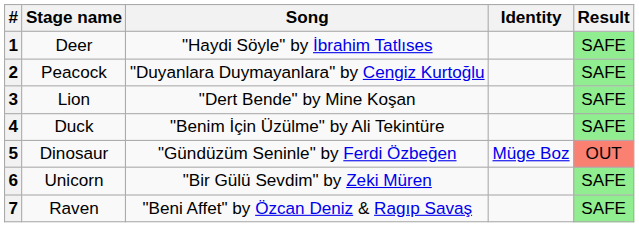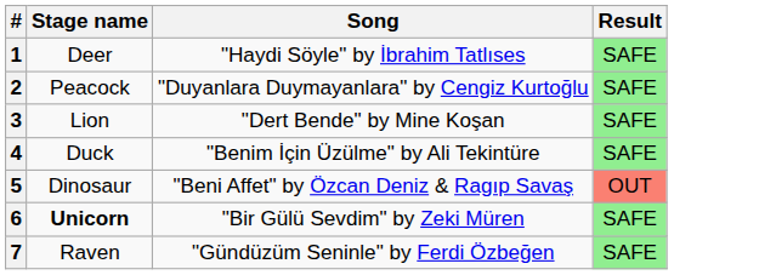 <table class="wikitable plainrowheaders" style="text-align: center;">
 <tr>
 <th>#</th>
 <th>Stage name</th>
 <th>Song</th>
-<th>Identity</th>
 <th>Result</th>
 </tr>
 <tr>
 <th>1</th>
 <td>Deer</td>
 <td>"Haydi Söyle" by <a href='#'>İbrahim Tatlıses</a></td>
-<td></td>
 <td bgcolor="lightgreen">SAFE</td>
 </tr>
 <tr>
 <th>2</th>
 <td>Peacock</td>
 <td>"Duyanlara Duymayanlara" by <a href='#'>Cengiz Kurtoğlu</a></td>
-<td></td>
 <td bgcolor="lightgreen">SAFE</td>
 </tr>
 <tr>
 <th>3</th>
 <td>Lion</td>
 <td>"Dert Bende" by Mine Koşan</td>
-<td></td>
 <td bgcolor="lightgreen">SAFE</td>
 </tr>
 <tr>
 <th>4</th>
 <td>Duck</td>
 <td>"Benim İçin Üzülme" by Ali Tekintüre</td>
-<td></td>
 <td bgcolor="lightgreen">SAFE</td>
 </tr>
 <tr>
 <th>5</th>
 <td>Dinosaur</td>
-<td>"Gündüzüm Seninle" by <a href='#'>Ferdi Özbeğen</a></td>
-<td><a href='#'>Müge Boz</a></td>
+<td>"Beni Affet" by <a href='#'>Özcan Deniz</a> & <a href='#'>Ragıp Savaş</a></td>
 <td bgcolor=salmon>OUT</td>
 </tr>
 <tr>
 <th>6</th>
-<td>Unicorn</td>
+<td><strong>Unicorn</strong></td>
 <td>"Bir Gülü Sevdim" by <a href='#'>Zeki Müren</a></td>
-<td></td>
 <td bgcolor="lightgreen">SAFE</td>
 </tr>
 <tr>
 <th>7</th>
 <td>Raven</td>
-<td>"Beni Affet" by <a href='#'>Özcan Deniz</a> & <a href='#'>Ragıp Savaş</a></td>
-<td></td>
+<td>"Gündüzüm Seninle" by <a href='#'>Ferdi Özbeğen</a></td>
 <td bgcolor="lightgreen">SAFE</td>
 </tr>
 </table>
